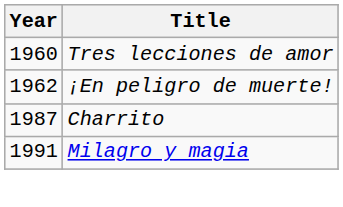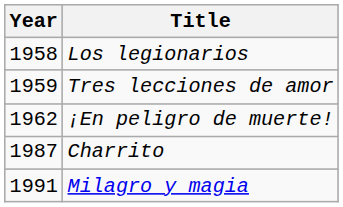 <table class="wikitable">
 <tr>
 <th>Year</th>
 <th>Title</th>
 </tr>
 <tr>
-<td>1960</td>
+<td>1958</td>
+<td><em>Los legionarios</em></td>
+</tr>
+<tr>
+<td>1959</td>
 <td><em>Tres lecciones de amor</em></td>
 </tr>
 <tr>
 <td>1962</td>
 <td><em>¡En peligro de muerte!</em></td>
 </tr>
 <tr>
 <td>1987</td>
 <td><em>Charrito</em></td>
 </tr>
 <tr>
 <td>1991</td>
 <td><em><a href='#'>Milagro y magia</a></em></td>
 </tr>
 </table>
